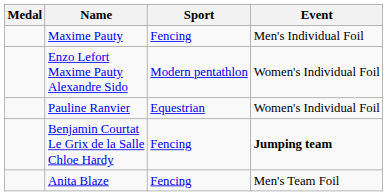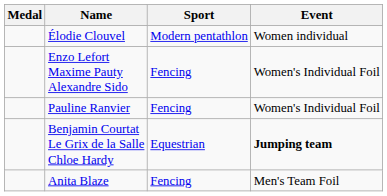 <table class="wikitable sortable" style="font-size: 95%;">
 <tr>
 <th>Medal</th>
 <th>Name</th>
 <th>Sport</th>
 <th>Event</th>
 </tr>
 <tr>
 <td></td>
-<td><a href='#'>Maxime Pauty</a></td>
-<td><a href='#'>Fencing</a></td>
-<td>Men's Individual Foil</td>
+<td><a href='#'>Élodie Clouvel</a></td>
+<td><a href='#'>Modern pentathlon</a></td>
+<td>Women individual</td>
 </tr>
 <tr>
 <td></td>
 <td><a href='#'>Enzo Lefort</a><br><a href='#'>Maxime Pauty</a><br><a href='#'>Alexandre Sido</a></td>
-<td><a href='#'>Modern pentathlon</a></td>
+<td><a href='#'>Fencing</a></td>
 <td>Women's Individual Foil</td>
 </tr>
 <tr>
 <td></td>
 <td><a href='#'>Pauline Ranvier</a></td>
-<td><a href='#'>Equestrian</a></td>
+<td><a href='#'>Fencing</a></td>
 <td>Women's Individual Foil</td>
 </tr>
 <tr>
 <td></td>
 <td><a href='#'>Benjamin Courtat</a><br><a href='#'>Le Grix de la Salle</a><br><a href='#'>Chloe Hardy</a></td>
-<td><a href='#'>Fencing</a></td>
+<td><a href='#'>Equestrian</a></td>
 <td><strong>Jumping team</strong></td>
 </tr>
 <tr>
 <td></td>
 <td><a href='#'>Anita Blaze</a></td>
 <td><a href='#'>Fencing</a></td>
 <td>Men's Team Foil</td>
 </tr>
 </table>
